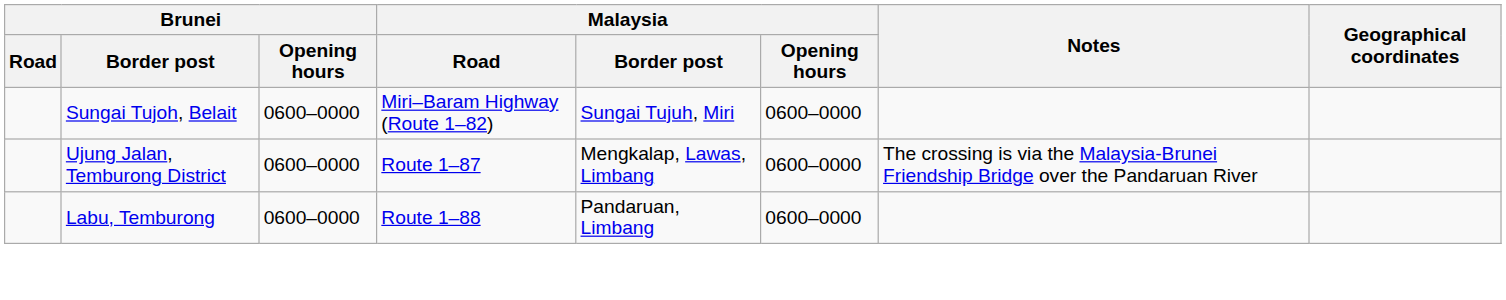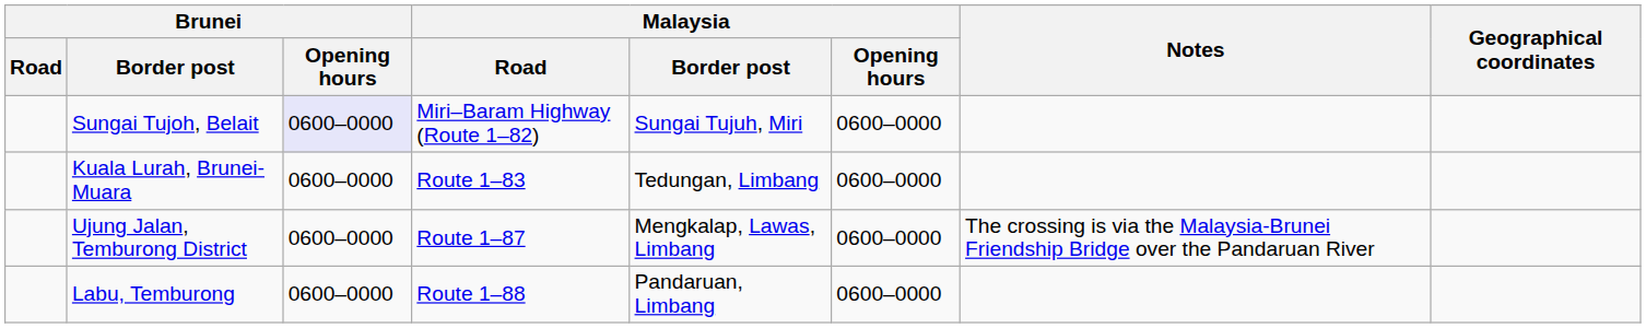 <table class="wikitable">
 <tr>
 <th colspan="3">Brunei</th>
 <th colspan="3">Malaysia</th>
 <th rowspan="2">Notes</th>
 <th rowspan="2">Geographical coordinates</th>
 </tr>
 <tr>
 <th>Road</th>
 <th>Border post</th>
 <th>Opening hours</th>
 <th>Road</th>
 <th>Border post</th>
 <th>Opening hours</th>
 </tr>
 <tr>
 <td> </td>
 <td><a href='#'>Sungai Tujoh</a>, <a href='#'>Belait</a></td>
-<td>0600–0000</td>
+<td style="background: lavender;">0600–0000</td>
 <td><a href='#'>Miri–Baram Highway</a> (<a href='#'>Route 1–82</a>)</td>
 <td><a href='#'>Sungai Tujuh</a>, <a href='#'>Miri</a></td>
+<td>0600–0000</td>
+<td> </td>
+<td></td>
+</tr>
+<tr>
+<td> </td>
+<td><a href='#'>Kuala Lurah</a>, <a href='#'>Brunei-Muara</a></td>
+<td>0600–0000</td>
+<td><a href='#'>Route 1–83</a></td>
+<td>Tedungan, <a href='#'>Limbang</a></td>
 <td>0600–0000</td>
 <td> </td>
 <td></td>
 </tr>
 <tr>
 <td></td>
 <td><a href='#'>Ujung Jalan</a>, <a href='#'>Temburong District</a></td>
 <td>0600–0000</td>
 <td><a href='#'>Route 1–87</a></td>
 <td>Mengkalap, <a href='#'>Lawas</a>, <a href='#'>Limbang</a></td>
 <td>0600–0000</td>
 <td>The crossing is via the <a href='#'>Malaysia-Brunei Friendship Bridge</a> over the Pandaruan River</td>
 <td></td>
 </tr>
 <tr>
 <td> </td>
 <td><a href='#'>Labu, Temburong</a></td>
 <td>0600–0000</td>
 <td><a href='#'>Route 1–88</a></td>
 <td>Pandaruan, <a href='#'>Limbang</a></td>
 <td>0600–0000</td>
 <td> </td>
 <td></td>
 </tr>
 </table>
